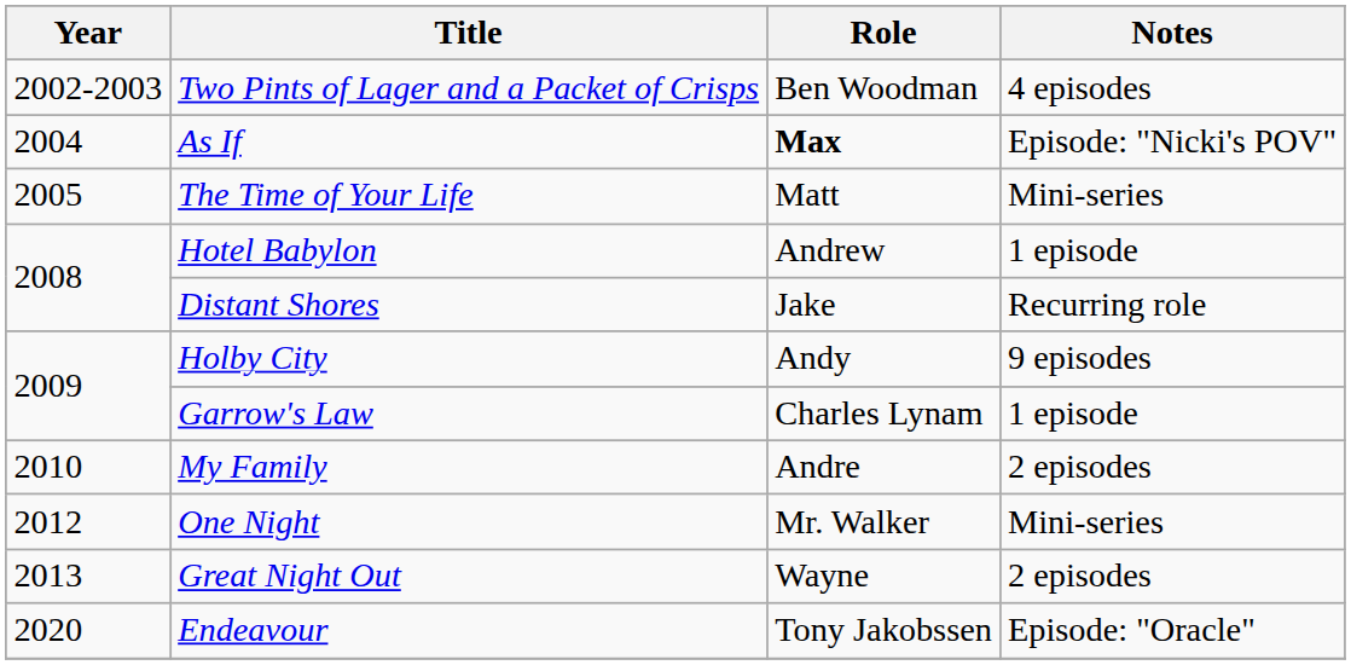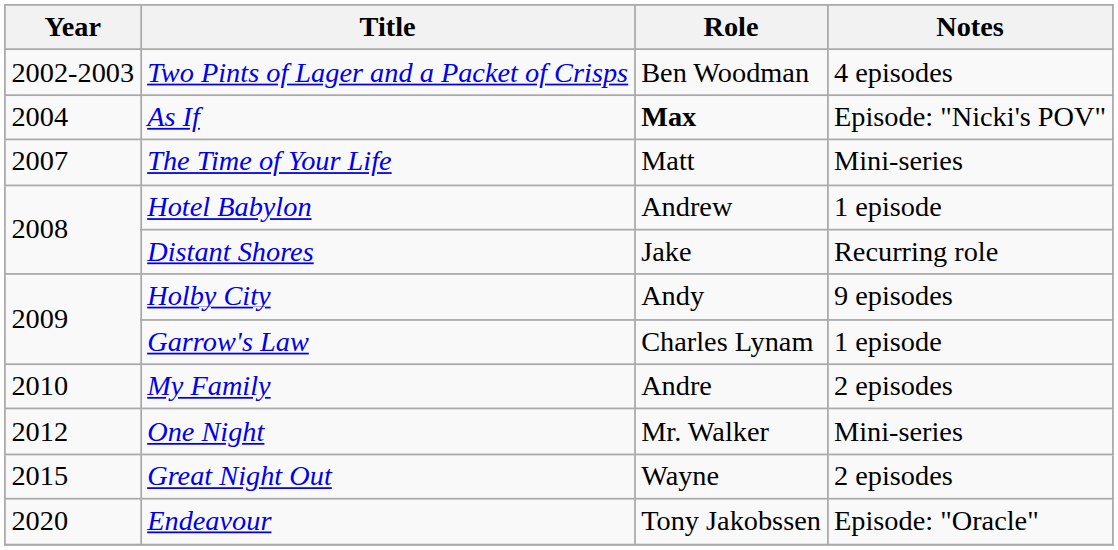 <table class="wikitable sortable">
 <tr>
 <th>Year</th>
 <th>Title</th>
 <th>Role</th>
 <th>Notes</th>
 </tr>
 <tr>
 <td>2002-2003</td>
 <td><em><a href='#'>Two Pints of Lager and a Packet of Crisps</a></em></td>
 <td>Ben Woodman</td>
 <td>4 episodes</td>
 </tr>
 <tr>
 <td>2004</td>
 <td><em><a href='#'>As If</a></em></td>
 <td><strong>Max</strong></td>
 <td>Episode: "Nicki's POV"</td>
 </tr>
 <tr>
-<td>2005</td>
+<td>2007</td>
 <td><em><a href='#'>The Time of Your Life</a></em></td>
 <td>Matt</td>
 <td>Mini-series</td>
 </tr>
 <tr>
 <td rowspan="2">2008</td>
 <td><em><a href='#'>Hotel Babylon</a></em></td>
 <td>Andrew</td>
 <td>1 episode</td>
 </tr>
 <tr>
 <td><em><a href='#'>Distant Shores</a></em></td>
 <td>Jake</td>
 <td>Recurring role</td>
 </tr>
 <tr>
 <td rowspan="2">2009</td>
 <td><em><a href='#'>Holby City</a></em></td>
 <td>Andy</td>
 <td>9 episodes</td>
 </tr>
 <tr>
 <td><em><a href='#'>Garrow's Law</a></em></td>
 <td>Charles Lynam</td>
 <td>1 episode</td>
 </tr>
 <tr>
 <td>2010</td>
 <td><em><a href='#'>My Family</a></em></td>
 <td>Andre</td>
 <td>2 episodes</td>
 </tr>
 <tr>
 <td>2012</td>
 <td><em><a href='#'>One Night</a></em></td>
 <td>Mr. Walker</td>
 <td>Mini-series</td>
 </tr>
 <tr>
-<td>2013</td>
+<td>2015</td>
 <td><em><a href='#'>Great Night Out</a></em></td>
 <td>Wayne</td>
 <td>2 episodes</td>
 </tr>
 <tr>
 <td>2020</td>
 <td><em><a href='#'>Endeavour</a></em></td>
 <td>Tony Jakobssen</td>
 <td>Episode: "Oracle"</td>
 </tr>
 <tr>
 </tr>
 </table>
